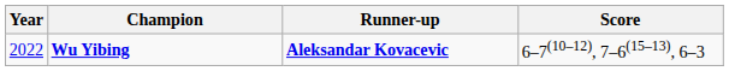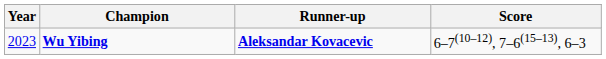 <table class="wikitable" style="font-size:90%">
 <tr>
 <th>Year</th>
 <th style="width:200px;">Champion</th>
 <th style="width:200px;">Runner-up</th>
 <th style="width:175px;">Score</th>
 </tr>
 <tr>
-<td><a href='#'>2022</a></td>
+<td><a href='#'>2023</a></td>
 <td> <strong><a href='#'>Wu Yibing</a></strong></td>
 <td><strong> <a href='#'>Aleksandar Kovacevic</a></strong></td>
 <td>6–7<sup>(10–12)</sup>, 7–6<sup>(15–13)</sup>, 6–3</td>
 </tr>
 </table>
